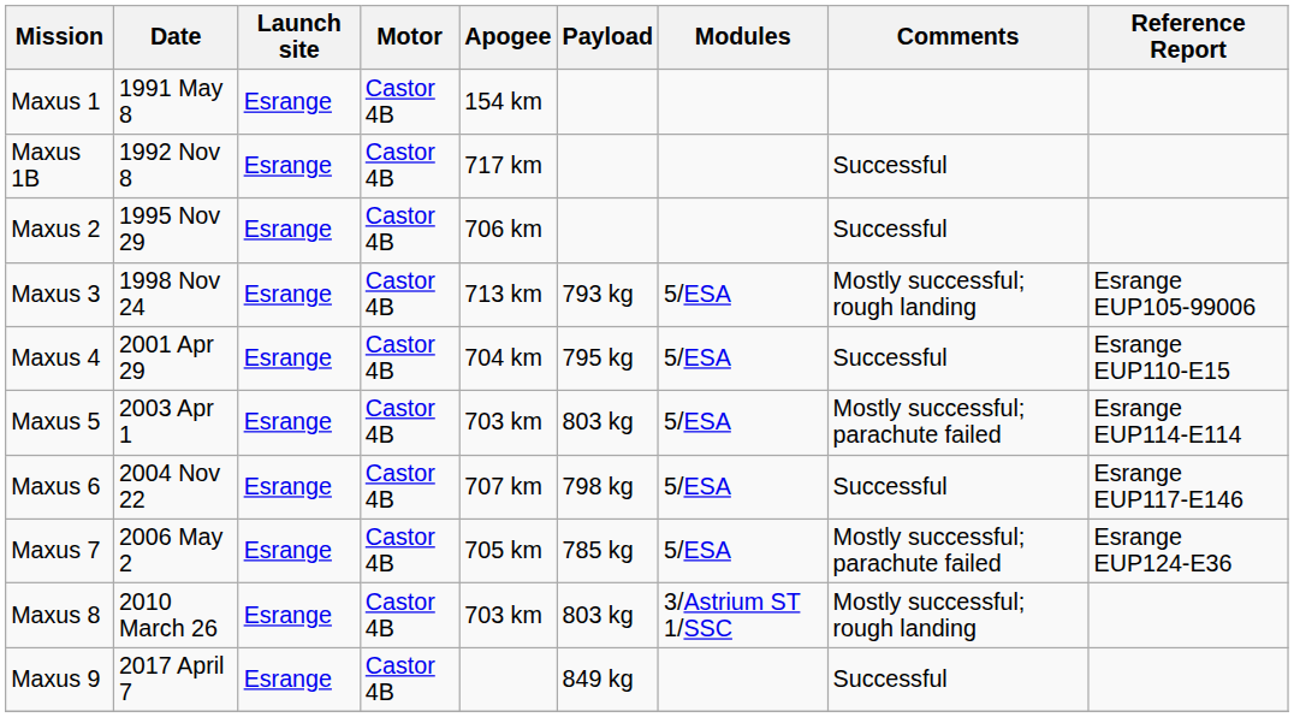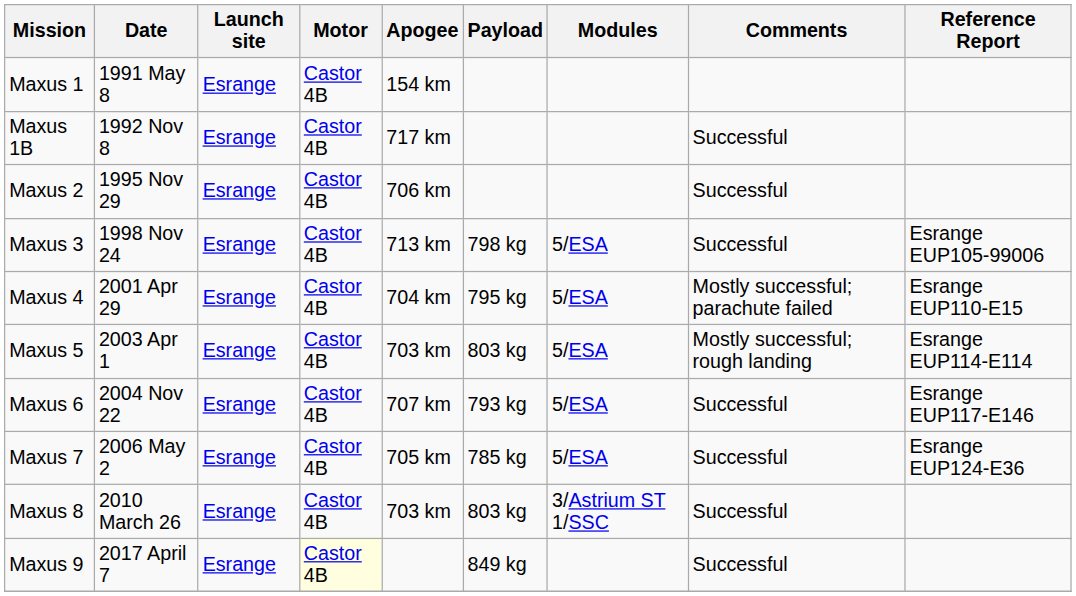 <table class=wikitable>
 <tr>
 <th>Mission</th>
 <th>Date</th>
 <th>Launch site</th>
 <th>Motor</th>
 <th>Apogee</th>
 <th>Payload</th>
 <th>Modules</th>
 <th>Comments</th>
 <th>Reference Report</th>
 </tr>
 <tr>
 <td>Maxus  1</td>
 <td>1991 May 8</td>
 <td><a href='#'>Esrange</a></td>
 <td><a href='#'>Castor</a> 4B</td>
 <td>154 km</td>
 <td></td>
 <td></td>
 <td></td>
 <td></td>
 </tr>
 <tr>
 <td>Maxus  1B</td>
 <td>1992 Nov 8</td>
 <td><a href='#'>Esrange</a></td>
 <td><a href='#'>Castor</a> 4B</td>
 <td>717 km</td>
 <td></td>
 <td></td>
 <td>Successful</td>
 <td></td>
 </tr>
 <tr>
 <td>Maxus  2</td>
 <td>1995 Nov 29</td>
 <td><a href='#'>Esrange</a></td>
 <td><a href='#'>Castor</a> 4B</td>
 <td>706 km</td>
 <td></td>
 <td></td>
 <td>Successful</td>
 <td></td>
 </tr>
 <tr>
 <td>Maxus  3</td>
 <td>1998 Nov 24</td>
 <td><a href='#'>Esrange</a></td>
 <td><a href='#'>Castor</a> 4B</td>
 <td>713 km</td>
-<td>793 kg</td>
+<td>798 kg</td>
 <td>5/<a href='#'>ESA</a></td>
-<td>Mostly successful; rough landing</td>
+<td>Successful</td>
 <td>Esrange EUP105-99006</td>
 </tr>
 <tr>
 <td>Maxus  4</td>
 <td>2001 Apr 29</td>
 <td><a href='#'>Esrange</a></td>
 <td><a href='#'>Castor</a> 4B</td>
 <td>704 km</td>
 <td>795 kg</td>
 <td>5/<a href='#'>ESA</a></td>
-<td>Successful</td>
+<td>Mostly successful; parachute failed</td>
 <td>Esrange EUP110-E15</td>
 </tr>
 <tr>
 <td>Maxus  5</td>
 <td>2003 Apr 1</td>
 <td><a href='#'>Esrange</a></td>
 <td><a href='#'>Castor</a> 4B</td>
 <td>703 km</td>
 <td>803 kg</td>
 <td>5/<a href='#'>ESA</a></td>
-<td>Mostly successful; parachute failed</td>
+<td>Mostly successful; rough landing</td>
 <td>Esrange EUP114-E114</td>
 </tr>
 <tr>
 <td>Maxus  6</td>
 <td>2004 Nov 22</td>
 <td><a href='#'>Esrange</a></td>
 <td><a href='#'>Castor</a> 4B</td>
 <td>707 km</td>
-<td>798 kg</td>
+<td>793 kg</td>
 <td>5/<a href='#'>ESA</a></td>
 <td>Successful</td>
 <td>Esrange EUP117-E146</td>
 </tr>
 <tr>
 <td>Maxus  7</td>
 <td>2006 May 2</td>
 <td><a href='#'>Esrange</a></td>
 <td><a href='#'>Castor</a> 4B</td>
 <td>705 km</td>
 <td>785 kg</td>
 <td>5/<a href='#'>ESA</a></td>
-<td>Mostly successful; parachute failed</td>
+<td>Successful</td>
 <td>Esrange EUP124-E36</td>
 </tr>
 <tr>
 <td>Maxus  8</td>
 <td>2010 March 26</td>
 <td><a href='#'>Esrange</a></td>
 <td><a href='#'>Castor</a> 4B</td>
 <td>703 km</td>
 <td>803 kg</td>
 <td>3/<a href='#'>Astrium ST</a> 1/<a href='#'>SSC</a></td>
-<td>Mostly successful; rough landing</td>
+<td>Successful</td>
 <td></td>
 </tr>
 <tr>
 <td>Maxus  9</td>
 <td>2017 April 7</td>
 <td><a href='#'>Esrange</a></td>
-<td><a href='#'>Castor</a> 4B</td>
+<td style="background: lightyellow;"><a href='#'>Castor</a> 4B</td>
 <td></td>
 <td>849 kg</td>
 <td></td>
 <td>Successful</td>
 <td></td>
 </tr>
 <tr>
 </tr>
 </table>
